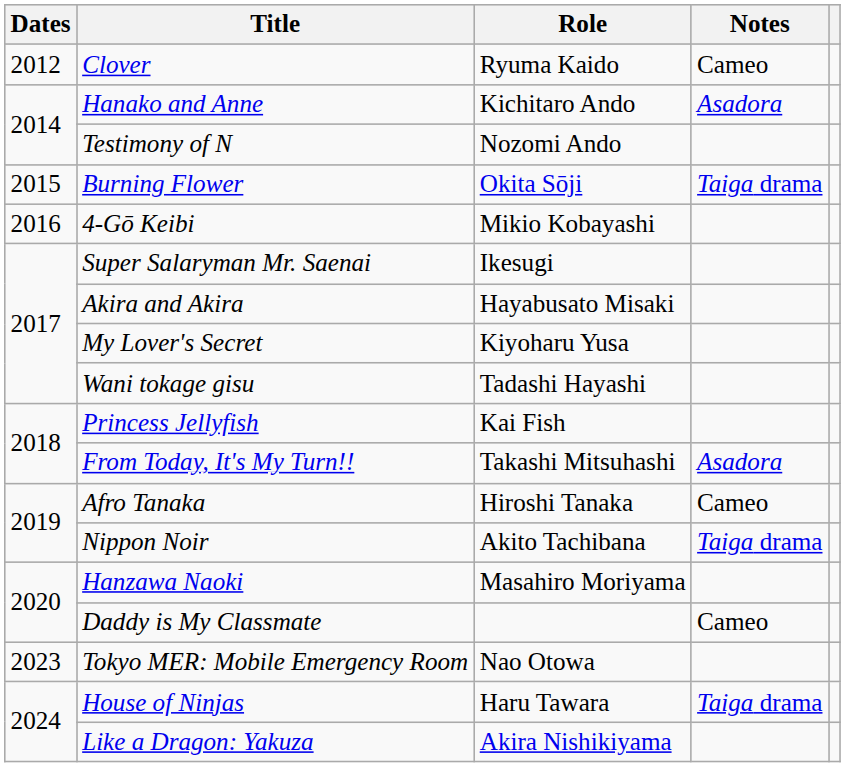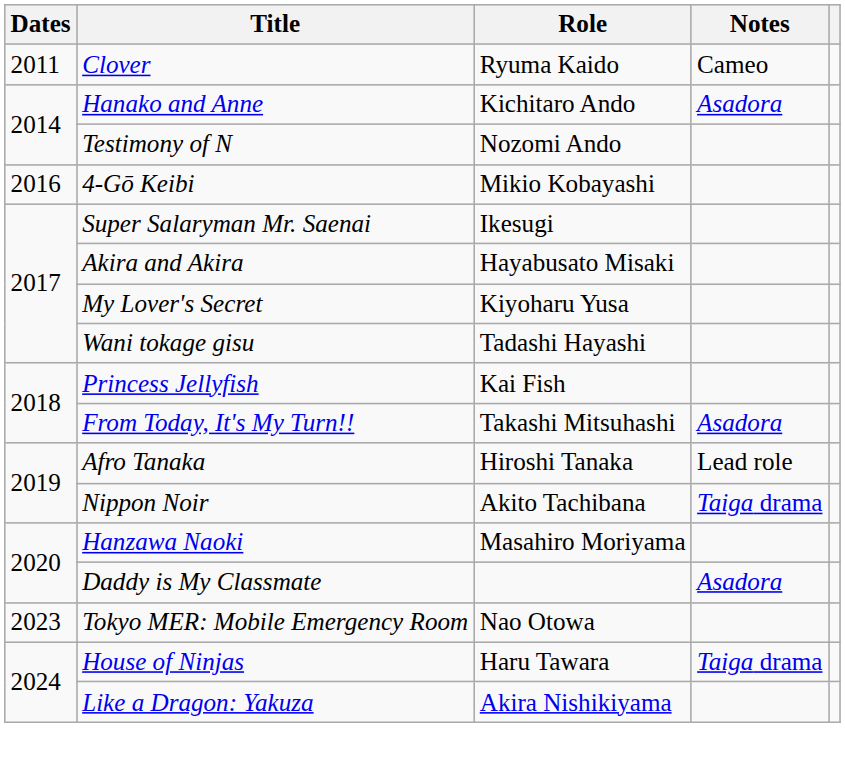 <table class="wikitable sortable">
 <tr>
 <th>Dates</th>
 <th>Title</th>
 <th>Role</th>
 <th class="unsortable">Notes</th>
 <th class="unsortable"></th>
 </tr>
 <tr>
-<td>2012</td>
+<td>2011</td>
 <td><em><a href='#'>Clover</a></em></td>
 <td>Ryuma Kaido</td>
 <td>Cameo</td>
 <td></td>
 </tr>
 <tr>
 <td rowspan=2>2014</td>
 <td><em><a href='#'>Hanako and Anne</a></em></td>
 <td>Kichitaro Ando</td>
 <td><em><a href='#'>Asadora</a></em></td>
 <td></td>
 </tr>
 <tr>
 <td><em>Testimony of N</em></td>
 <td>Nozomi Ando</td>
 <td></td>
-<td></td>
-</tr>
-<tr>
-<td>2015</td>
-<td><em><a href='#'>Burning Flower</a></em></td>
-<td><a href='#'>Okita Sōji</a></td>
-<td><a href='#'><em>Taiga</em> drama</a></td>
 <td></td>
 </tr>
 <tr>
 <td>2016</td>
 <td><em>4-Gō Keibi</em></td>
 <td>Mikio Kobayashi</td>
 <td></td>
 <td></td>
 </tr>
 <tr>
 <td rowspan=4>2017</td>
 <td><em>Super Salaryman Mr. Saenai</em></td>
 <td>Ikesugi</td>
 <td></td>
 <td></td>
 </tr>
 <tr>
 <td><em>Akira and Akira</em></td>
 <td>Hayabusato Misaki</td>
 <td></td>
 <td></td>
 </tr>
 <tr>
 <td><em>My Lover's Secret</em></td>
 <td>Kiyoharu Yusa</td>
 <td></td>
 <td></td>
 </tr>
 <tr>
 <td><em>Wani tokage gisu</em></td>
 <td>Tadashi Hayashi</td>
 <td></td>
 <td></td>
 </tr>
 <tr>
 <td rowspan=2>2018</td>
 <td><em><a href='#'>Princess Jellyfish</a></em></td>
 <td>Kai Fish</td>
 <td></td>
 <td></td>
 </tr>
 <tr>
 <td><em><a href='#'>From Today, It's My Turn!!</a></em></td>
 <td>Takashi Mitsuhashi</td>
 <td><em><a href='#'>Asadora</a></em></td>
 <td></td>
 </tr>
 <tr>
 <td rowspan=2>2019</td>
 <td><em>Afro Tanaka</em></td>
 <td>Hiroshi Tanaka</td>
-<td>Cameo</td>
+<td>Lead role</td>
 <td></td>
 </tr>
 <tr>
 <td><em>Nippon Noir</em></td>
 <td>Akito Tachibana</td>
 <td><a href='#'><em>Taiga</em> drama</a></td>
 <td></td>
 </tr>
 <tr>
 <td rowspan=2>2020</td>
 <td><em><a href='#'>Hanzawa Naoki</a></em></td>
 <td>Masahiro Moriyama</td>
 <td></td>
 <td></td>
 </tr>
 <tr>
 <td><em>Daddy is My Classmate</em></td>
 <td></td>
-<td>Cameo</td>
+<td><em><a href='#'>Asadora</a></em></td>
 <td></td>
 </tr>
 <tr>
 <td>2023</td>
 <td><em>Tokyo MER: Mobile Emergency Room</em></td>
 <td>Nao Otowa</td>
 <td></td>
 <td></td>
 </tr>
 <tr>
 <td rowspan="2">2024</td>
 <td><em><a href='#'>House of Ninjas</a></em></td>
 <td>Haru Tawara</td>
 <td><a href='#'><em>Taiga</em> drama</a></td>
 <td></td>
 </tr>
 <tr>
 <td><em><a href='#'>Like a Dragon: Yakuza</a></em></td>
 <td><a href='#'>Akira Nishikiyama</a></td>
 <td></td>
 <td></td>
 </tr>
 </table>
